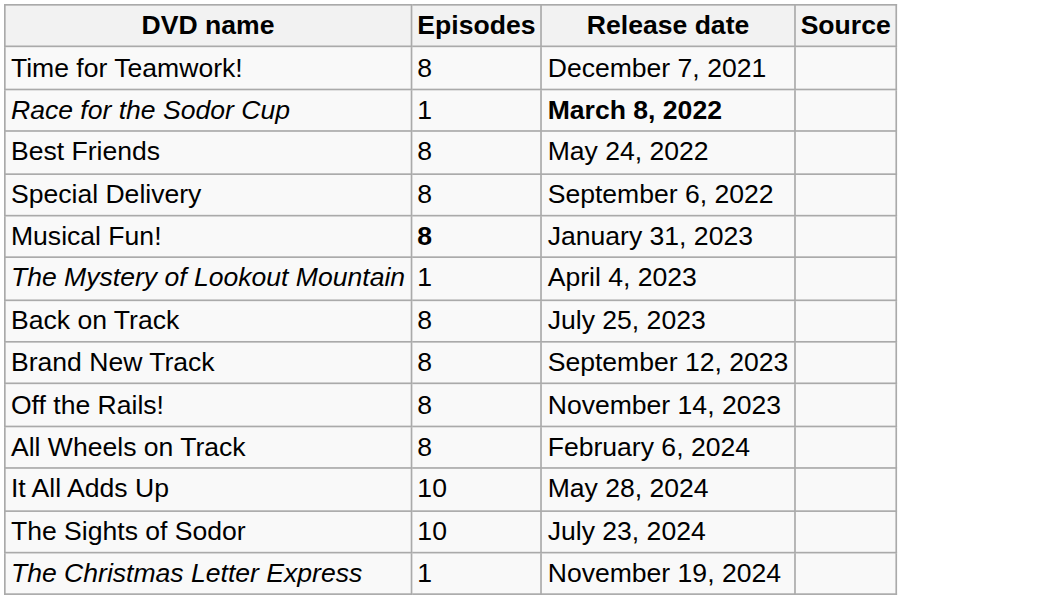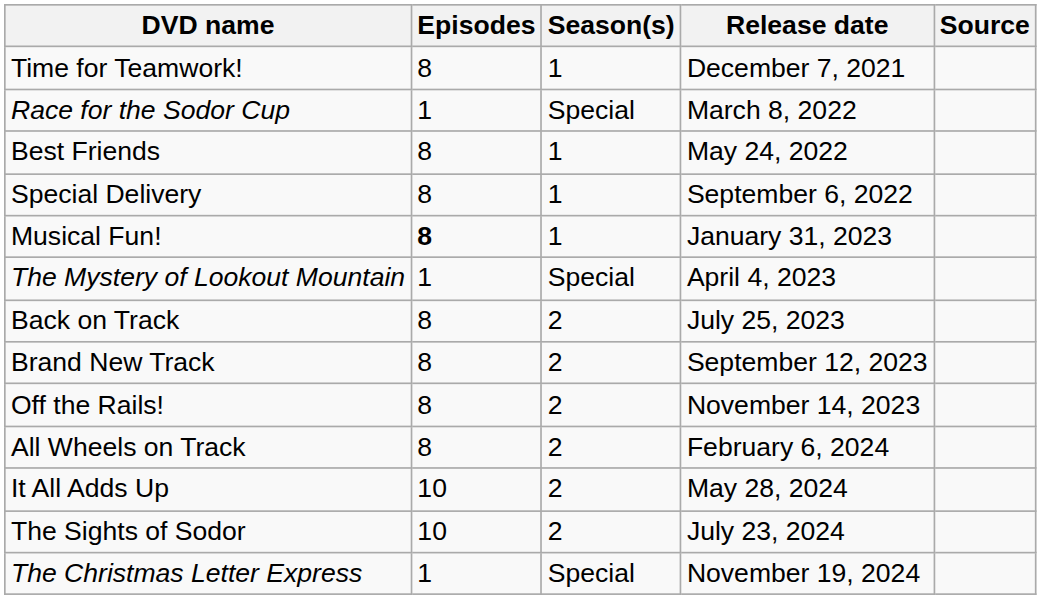 <table class="wikitable">
 <tr>
 <th>DVD name</th>
 <th>Episodes</th>
+<th>Season(s)</th>
 <th>Release date</th>
 <th>Source</th>
 </tr>
 <tr>
 <td>Time for Teamwork!</td>
 <td>8</td>
+<td>1</td>
 <td>December 7, 2021</td>
 <td></td>
 </tr>
 <tr>
 <td><em>Race for the Sodor Cup</em></td>
 <td>1</td>
-<td><strong>March 8, 2022</strong></td>
+<td>Special</td>
+<td>March 8, 2022</td>
 <td></td>
 </tr>
 <tr>
 <td>Best Friends</td>
 <td>8</td>
+<td>1</td>
 <td>May 24, 2022</td>
 <td></td>
 </tr>
 <tr>
 <td>Special Delivery</td>
 <td>8</td>
+<td>1</td>
 <td>September 6, 2022</td>
 <td></td>
 </tr>
 <tr>
 <td>Musical Fun!</td>
 <td><strong>8</strong></td>
+<td>1</td>
 <td>January 31, 2023</td>
 <td></td>
 </tr>
 <tr>
 <td><em>The Mystery of Lookout Mountain</em></td>
 <td>1</td>
+<td>Special</td>
 <td>April 4, 2023</td>
 <td></td>
 </tr>
 <tr>
 <td>Back on Track</td>
 <td>8</td>
+<td>2</td>
 <td>July 25, 2023</td>
 <td></td>
 </tr>
 <tr>
 <td>Brand New Track</td>
 <td>8</td>
+<td>2</td>
 <td>September 12, 2023</td>
 <td></td>
 </tr>
 <tr>
 <td>Off the Rails!</td>
 <td>8</td>
+<td>2</td>
 <td>November 14, 2023</td>
 <td></td>
 </tr>
 <tr>
 <td>All Wheels on Track</td>
 <td>8</td>
+<td>2</td>
 <td>February 6, 2024</td>
 <td></td>
 </tr>
 <tr>
 <td>It All Adds Up</td>
 <td>10</td>
+<td>2</td>
 <td>May 28, 2024</td>
 <td></td>
 </tr>
 <tr>
 <td>The Sights of Sodor</td>
 <td>10</td>
+<td>2</td>
 <td>July 23, 2024</td>
 <td></td>
 </tr>
 <tr>
 <td><em>The Christmas Letter Express</em></td>
 <td>1</td>
+<td>Special</td>
 <td>November 19, 2024</td>
 <td></td>
 </tr>
 </table>
